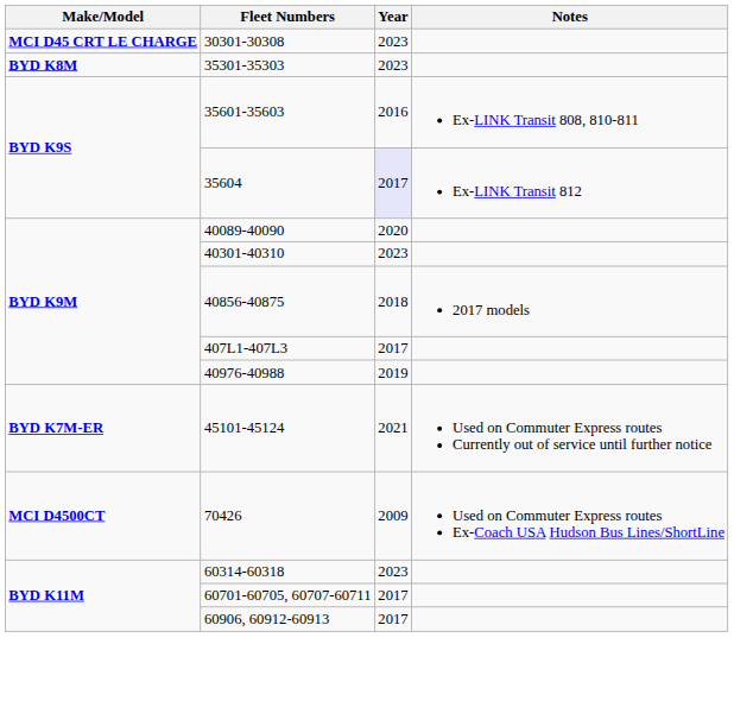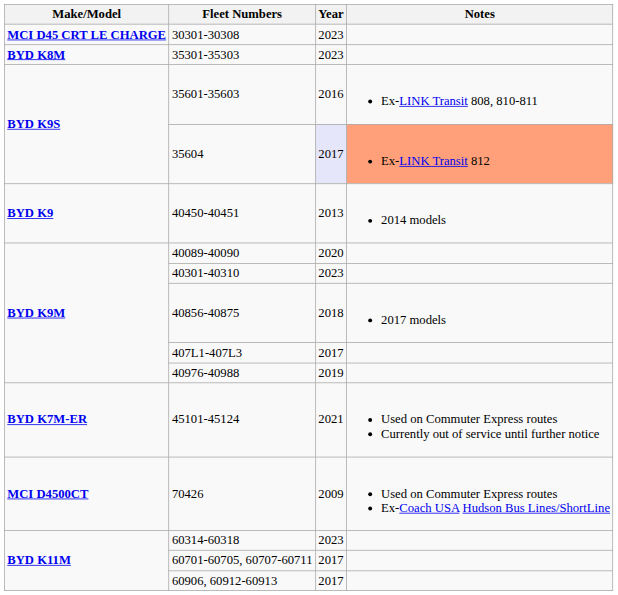 <table class="wikitable">
 <tr>
 <th>Make/Model</th>
 <th>Fleet Numbers</th>
 <th>Year</th>
 <th>Notes</th>
 </tr>
 <tr>
 <td><a href='#'><strong>MCI D45 CRT LE CHARGE</strong></a></td>
 <td>30301-30308</td>
 <td>2023</td>
 <td></td>
 </tr>
 <tr>
 <td><strong><a href='#'>BYD K8M</a></strong></td>
 <td>35301-35303</td>
 <td>2023</td>
 <td></td>
 </tr>
 <tr>
 <td rowspan="2"><strong><a href='#'>BYD K9S</a></strong></td>
 <td>35601-35603</td>
 <td>2016</td>
 <td><br><ul><li>Ex-<a href='#'>LINK Transit</a> 808, 810-811</li></ul></td>
 </tr>
 <tr>
 <td>35604</td>
 <td style="background: lavender;">2017</td>
-<td><br><ul><li>Ex-<a href='#'>LINK Transit</a> 812</li></ul></td>
+<td style="background: lightsalmon;"><br><ul><li>Ex-<a href='#'>LINK Transit</a> 812</li></ul></td>
+</tr>
+<tr>
+<td><strong><a href='#'>BYD K9</a></strong></td>
+<td>40450-40451</td>
+<td>2013</td>
+<td><br><ul><li>2014 models</li></ul></td>
 </tr>
 <tr>
 <td rowspan="5"><strong><a href='#'>BYD K9M</a></strong></td>
 <td>40089-40090</td>
 <td>2020</td>
 <td></td>
 </tr>
 <tr>
 <td>40301-40310</td>
 <td>2023</td>
 <td></td>
 </tr>
 <tr>
 <td>40856-40875</td>
 <td>2018</td>
 <td><br><ul><li>2017 models</li></ul></td>
 </tr>
 <tr>
 <td>407L1-407L3</td>
 <td>2017</td>
 <td></td>
 </tr>
 <tr>
 <td>40976-40988</td>
 <td>2019</td>
 <td></td>
 </tr>
 <tr>
 <td><a href='#'><strong>BYD K7M-ER</strong></a></td>
 <td>45101-45124</td>
 <td>2021</td>
 <td><br><ul><li>Used on Commuter Express routes</li><li>Currently out of service until further notice</li></ul></td>
 </tr>
 <tr>
 <td><a href='#'><strong>MCI D4500CT</strong></a></td>
 <td>70426</td>
 <td>2009</td>
 <td><br><ul><li>Used on Commuter Express routes</li><li>Ex-<a href='#'>Coach USA</a> <a href='#'>Hudson Bus Lines/ShortLine</a></li></ul></td>
 </tr>
 <tr>
 <td rowspan="3"><strong><a href='#'>BYD K11M</a></strong></td>
 <td>60314-60318</td>
 <td>2023</td>
 <td></td>
 </tr>
 <tr>
 <td>60701-60705, 60707-60711</td>
 <td>2017</td>
 <td></td>
 </tr>
 <tr>
 <td>60906, 60912-60913</td>
 <td>2017</td>
 <td></td>
 </tr>
 </table>
